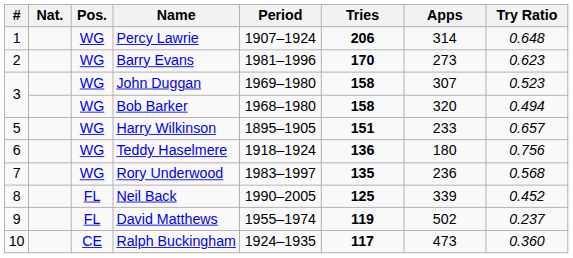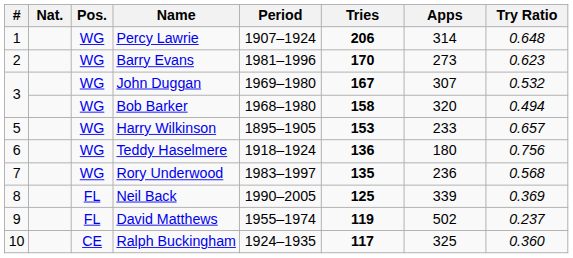 <table class="wikitable sortable" style="text-align:center">
 <tr>
 <th width=20>#</th>
 <th width=40>Nat.</th>
 <th width=40>Pos.</th>
 <th>Name</th>
 <th width=85>Period</th>
 <th width=85>Tries</th>
 <th width=85>Apps</th>
 <th width=85>Try Ratio</th>
 </tr>
 <tr>
 <td>1</td>
 <td></td>
 <td><a href='#'>WG</a></td>
 <td style="text-align:left;"><a href='#'>Percy Lawrie</a></td>
 <td>1907–1924</td>
 <td><strong>206</strong></td>
 <td>314</td>
 <td><em>0.648</em></td>
 </tr>
 <tr>
 <td>2</td>
 <td></td>
 <td><a href='#'>WG</a></td>
 <td style="text-align:left;"><a href='#'>Barry Evans</a></td>
 <td>1981–1996</td>
 <td><strong>170</strong></td>
 <td>273</td>
 <td><em>0.623</em></td>
 </tr>
 <tr>
 <td rowspan=2>3</td>
 <td></td>
 <td><a href='#'>WG</a></td>
 <td style="text-align:left;"><a href='#'>John Duggan</a></td>
 <td>1969–1980</td>
-<td><strong>158</strong></td>
+<td><strong>167</strong></td>
 <td>307</td>
-<td><em>0.523</em></td>
+<td><em>0.532</em></td>
 </tr>
 <tr>
 <td></td>
 <td><a href='#'>WG</a></td>
 <td style="text-align:left;"><a href='#'>Bob Barker</a></td>
 <td>1968–1980</td>
 <td><strong>158</strong></td>
 <td>320</td>
 <td><em>0.494</em></td>
 </tr>
 <tr>
 <td>5</td>
 <td></td>
 <td><a href='#'>WG</a></td>
 <td style="text-align:left;"><a href='#'>Harry Wilkinson</a></td>
 <td>1895–1905</td>
-<td><strong>151</strong></td>
+<td><strong>153</strong></td>
 <td>233</td>
 <td><em>0.657</em></td>
 </tr>
 <tr>
 <td>6</td>
 <td></td>
 <td><a href='#'>WG</a></td>
 <td style="text-align:left;"><a href='#'>Teddy Haselmere</a></td>
 <td>1918–1924</td>
 <td><strong>136</strong></td>
 <td>180</td>
 <td><em>0.756</em></td>
 </tr>
 <tr>
 <td>7</td>
 <td></td>
 <td><a href='#'>WG</a></td>
 <td style="text-align:left;"><a href='#'>Rory Underwood</a></td>
 <td>1983–1997</td>
 <td><strong>135</strong></td>
 <td>236</td>
 <td><em>0.568</em></td>
 </tr>
 <tr>
 <td>8</td>
 <td></td>
 <td><a href='#'>FL</a></td>
 <td style="text-align:left;"><a href='#'>Neil Back</a></td>
 <td>1990–2005</td>
 <td><strong>125</strong></td>
 <td>339</td>
-<td><em>0.452</em></td>
+<td><em>0.369</em></td>
 </tr>
 <tr>
 <td>9</td>
 <td></td>
 <td><a href='#'>FL</a></td>
 <td style="text-align:left;"><a href='#'>David Matthews</a></td>
 <td>1955–1974</td>
 <td><strong>119</strong></td>
 <td>502</td>
 <td><em>0.237</em></td>
 </tr>
 <tr>
 <td>10</td>
 <td></td>
 <td><a href='#'>CE</a></td>
 <td style="text-align:left;"><a href='#'>Ralph Buckingham</a></td>
 <td>1924–1935</td>
 <td><strong>117</strong></td>
-<td>473</td>
+<td>325</td>
 <td><em>0.360</em></td>
 </tr>
 </table>
